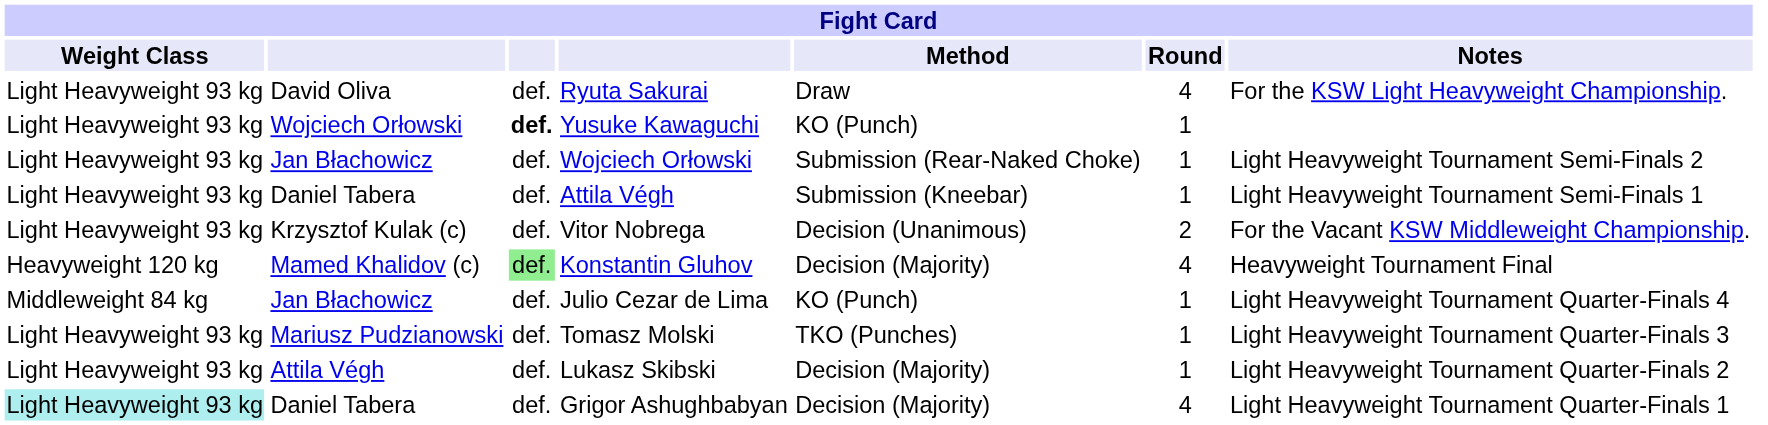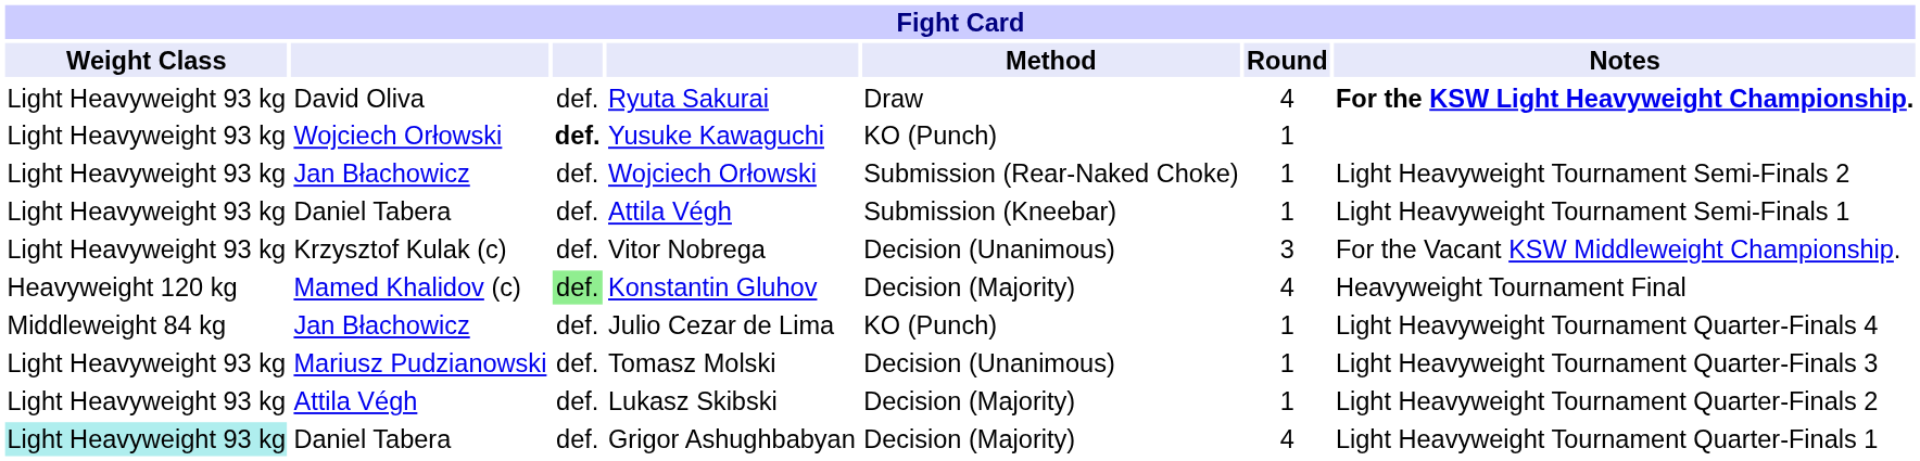 <table class="toccolours" style="font-size: 80%;">
 <tr>
 <th colspan="8" style="background-color: #ccf; color: #000080; text-align: center;"><strong>Fight Card</strong></th>
 </tr>
 <tr>
 <th colspan="1" style="background-color: #E6E8FA; color: #000000; text-align: center;">Weight Class</th>
 <th colspan="1" style="background-color: #E6E8FA; color: #000000; text-align: center;"></th>
 <th colspan="1" style="background-color: #E6E8FA; color: #000000; text-align: center;"></th>
 <th colspan="1" style="background-color: #E6E8FA; color: #000000; text-align: center;"></th>
 <th colspan="1" style="background-color: #E6E8FA; color: #000000; text-align: center;">Method</th>
 <th colspan="1" style="background-color: #E6E8FA; color: #000000; text-align: center;">Round</th>
 <th colspan="1" style="background-color: #E6E8FA; color: #000000; text-align: center;">Notes</th>
 </tr>
 <tr>
 <td>Light Heavyweight 93 kg</td>
 <td> David Oliva</td>
 <td align=center>def.</td>
 <td> <a href='#'>Ryuta Sakurai</a></td>
 <td>Draw</td>
 <td align=center>4</td>
-<td>For the <a href='#'>KSW Light Heavyweight Championship</a>.</td>
+<td><strong>For the <a href='#'>KSW Light Heavyweight Championship</a>.</strong></td>
 </tr>
 <tr>
 <td>Light Heavyweight 93 kg</td>
 <td> <a href='#'>Wojciech Orłowski</a></td>
 <td align=center><strong>def.</strong></td>
 <td>  <a href='#'>Yusuke Kawaguchi</a></td>
 <td>KO (Punch)</td>
 <td align=center>1</td>
 <td></td>
 </tr>
 <tr>
 <td>Light Heavyweight 93 kg</td>
 <td> <a href='#'>Jan Błachowicz</a></td>
 <td align=center>def.</td>
 <td>  <a href='#'>Wojciech Orłowski</a></td>
 <td>Submission (Rear-Naked Choke)</td>
 <td align=center>1</td>
 <td>Light Heavyweight Tournament Semi-Finals 2</td>
 </tr>
 <tr>
 <td>Light Heavyweight 93 kg</td>
 <td>  Daniel Tabera</td>
 <td align=center>def.</td>
 <td>  <a href='#'>Attila Végh</a></td>
 <td>Submission (Kneebar)</td>
 <td align=center>1</td>
 <td>Light Heavyweight Tournament Semi-Finals 1</td>
 </tr>
 <tr>
 <td>Light Heavyweight 93 kg</td>
 <td>  Krzysztof Kulak (c)</td>
 <td align=center>def.</td>
 <td> Vitor Nobrega</td>
 <td>Decision (Unanimous)</td>
-<td align=center>2</td>
+<td align=center>3</td>
 <td>For the Vacant <a href='#'>KSW Middleweight Championship</a>.</td>
 </tr>
 <tr>
 <td>Heavyweight 120 kg</td>
 <td>  <a href='#'>Mamed Khalidov</a> (c)</td>
 <td align=center style="background: lightgreen;">def.</td>
 <td>  <a href='#'>Konstantin Gluhov</a></td>
 <td>Decision (Majority)</td>
 <td align=center>4</td>
 <td>Heavyweight Tournament Final</td>
 </tr>
 <tr>
 <td>Middleweight 84 kg</td>
 <td> <a href='#'>Jan Błachowicz</a></td>
 <td align=center>def.</td>
 <td> Julio Cezar de Lima</td>
 <td>KO (Punch)</td>
 <td align=center>1</td>
 <td>Light Heavyweight Tournament Quarter-Finals 4</td>
 </tr>
 <tr>
 <td>Light Heavyweight 93 kg</td>
 <td> <a href='#'>Mariusz Pudzianowski</a></td>
 <td align=center>def.</td>
 <td>  Tomasz Molski</td>
-<td>TKO (Punches)</td>
+<td>Decision (Unanimous)</td>
 <td align=center>1</td>
 <td>Light Heavyweight Tournament Quarter-Finals 3</td>
 </tr>
 <tr>
 <td>Light Heavyweight 93 kg</td>
 <td>  <a href='#'>Attila Végh</a></td>
 <td align=center>def.</td>
 <td>  Lukasz Skibski</td>
 <td>Decision (Majority)</td>
 <td align=center>1</td>
 <td>Light Heavyweight Tournament Quarter-Finals 2</td>
 </tr>
 <tr>
 <td style="background: paleturquoise;">Light Heavyweight 93 kg</td>
 <td>  Daniel Tabera</td>
 <td align=center>def.</td>
 <td> Grigor Ashughbabyan</td>
 <td>Decision (Majority)</td>
 <td align=center>4</td>
 <td>Light Heavyweight Tournament Quarter-Finals 1</td>
 </tr>
 </table>
